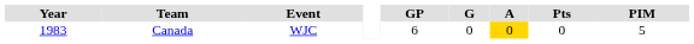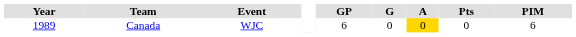 <table border="0" cellpadding="1" cellspacing="0" style="text-align:center; width:50em">
 <tr ALIGN="center" bgcolor="#e0e0e0">
 <th>Year</th>
 <th>Team</th>
 <th>Event</th>
 <th rowspan="99" bgcolor="#ffffff"> </th>
 <th>GP</th>
 <th>G</th>
 <th>A</th>
 <th>Pts</th>
 <th>PIM</th>
 </tr>
 <tr>
-<td><a href='#'>1983</a></td>
+<td><a href='#'>1989</a></td>
 <td><a href='#'>Canada</a></td>
 <td><a href='#'>WJC</a></td>
 <td>6</td>
 <td>0</td>
 <td style="background: gold;">0</td>
 <td>0</td>
-<td>5</td>
+<td>6</td>
 </tr>
 </table>
